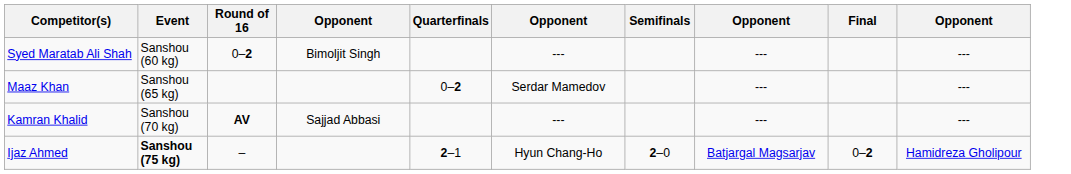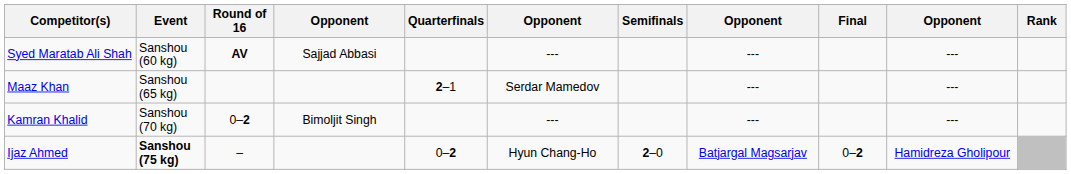 <table class=wikitable style="font-size:90%">
 <tr>
 <th width=150>Competitor(s)</th>
 <th width=75>Event</th>
 <th width=75>Round of 16</th>
 <th width=150>Opponent</th>
 <th width=75>Quarterfinals</th>
 <th width=150>Opponent</th>
 <th width=75>Semifinals</th>
 <th width=150>Opponent</th>
 <th width=75>Final</th>
 <th width=150>Opponent</th>
+<th style="width:50px;">Rank</th>
 </tr>
 <tr>
 <td><a href='#'>Syed Maratab Ali Shah</a></td>
 <td>Sanshou (60 kg)</td>
+<td style="text-align:center;"><strong>AV</strong></td>
+<td style="text-align:center;"> Sajjad Abbasi</td>
+<td style="text-align:center;"></td>
+<td style="text-align:center;">---</td>
+<td style="text-align:center;"></td>
+<td style="text-align:center;">---</td>
+<td style="text-align:center;"></td>
+<td style="text-align:center;">---</td>
+<td></td>
+</tr>
+<tr>
+<td><a href='#'>Maaz Khan</a></td>
+<td>Sanshou (65 kg)</td>
+<td style="text-align:center;"></td>
+<td style="text-align:center;"></td>
+<td style="text-align:center;"><strong>2</strong>–1</td>
+<td style="text-align:center;"> Serdar Mamedov</td>
+<td style="text-align:center;"></td>
+<td style="text-align:center;">---</td>
+<td style="text-align:center;"></td>
+<td style="text-align:center;">---</td>
+<td></td>
+</tr>
+<tr>
+<td><a href='#'>Kamran Khalid</a></td>
+<td>Sanshou (70 kg)</td>
 <td style="text-align:center;">0–<strong>2</strong></td>
 <td style="text-align:center;"> Bimoljit Singh</td>
 <td style="text-align:center;"></td>
 <td style="text-align:center;">---</td>
 <td style="text-align:center;"></td>
 <td style="text-align:center;">---</td>
 <td style="text-align:center;"></td>
 <td style="text-align:center;">---</td>
-</tr>
-<tr>
-<td><a href='#'>Maaz Khan</a></td>
-<td>Sanshou (65 kg)</td>
-<td style="text-align:center;"></td>
-<td style="text-align:center;"></td>
-<td style="text-align:center;">0–<strong>2</strong></td>
-<td style="text-align:center;"> Serdar Mamedov</td>
-<td style="text-align:center;"></td>
-<td style="text-align:center;">---</td>
-<td style="text-align:center;"></td>
-<td style="text-align:center;">---</td>
-</tr>
-<tr>
-<td><a href='#'>Kamran Khalid</a></td>
-<td>Sanshou (70 kg)</td>
-<td style="text-align:center;"><strong>AV</strong></td>
-<td style="text-align:center;"> Sajjad Abbasi</td>
-<td style="text-align:center;"></td>
-<td style="text-align:center;">---</td>
-<td style="text-align:center;"></td>
-<td style="text-align:center;">---</td>
-<td style="text-align:center;"></td>
-<td style="text-align:center;">---</td>
+<td></td>
 </tr>
 <tr>
 <td><a href='#'>Ijaz Ahmed</a></td>
 <td><strong>Sanshou (75 kg)</strong></td>
 <td style="text-align:center;">–</td>
 <td style="text-align:center;"></td>
-<td style="text-align:center;"><strong>2</strong>–1</td>
+<td style="text-align:center;">0–<strong>2</strong></td>
 <td style="text-align:center;"> Hyun Chang-Ho</td>
 <td style="text-align:center;"><strong>2</strong>–0</td>
 <td style="text-align:center;"> <a href='#'>Batjargal Magsarjav</a></td>
 <td style="text-align:center;">0–<strong>2</strong></td>
 <td style="text-align:center;"> <a href='#'>Hamidreza Gholipour</a></td>
+<td style="text-align:center; background:silver;"></td>
 </tr>
 </table>
